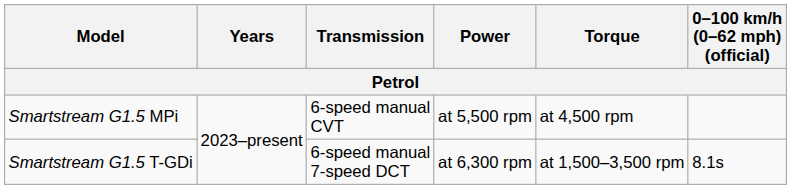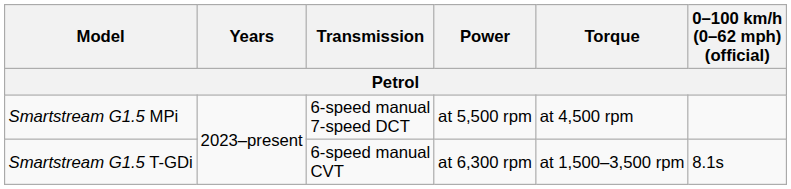 <table class="wikitable collapsible" style="text-align:left; font-size:90%;">
 <tr>
 <th>Model</th>
 <th>Years</th>
 <th>Transmission</th>
 <th>Power</th>
 <th>Torque</th>
 <th>0–100 km/h<br>(0–62 mph)<br>(official)</th>
 </tr>
 <tr>
 <th colspan="6">Petrol</th>
 </tr>
 <tr>
 <td><em>Smartstream G1.5</em> MPi</td>
 <td rowspan=2>2023–present</td>
-<td>6-speed manual<br>CVT</td>
+<td>6-speed manual<br>7-speed DCT</td>
 <td> at 5,500 rpm</td>
 <td> at 4,500 rpm</td>
 <td></td>
 </tr>
 <tr>
 <td><em>Smartstream G1.5</em> T-GDi</td>
-<td>6-speed manual<br>7-speed DCT</td>
+<td>6-speed manual<br>CVT</td>
 <td> at 6,300 rpm</td>
 <td> at 1,500–3,500 rpm</td>
 <td>8.1s</td>
 </tr>
 </table>
